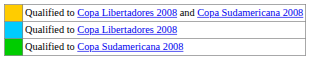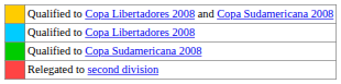 <table bgcolor="#f7f8ff" cellpadding="3" cellspacing="0" border="1" style="font-size: 95%; border: gray solid 1px; border-collapse: collapse;text-align:center;">
 <tr>
 <td style="background:#ffcc00;" width="20"></td>
 <td bgcolor="#FFFFFF" align="left">Qualified to <a href='#'>Copa Libertadores 2008</a> and <a href='#'>Copa Sudamericana 2008</a></td>
 </tr>
 <tr>
 <td style="background:#00ccff;" width="20"></td>
 <td bgcolor="#FFFFFF" align="left">Qualified to <a href='#'>Copa Libertadores 2008</a></td>
 </tr>
 <tr>
 <td style="background:#00cc00;" width="20"></td>
 <td bgcolor="#FFFFFF" align="left">Qualified to <a href='#'>Copa Sudamericana 2008</a></td>
 </tr>
+<tr>
+<td style="background:#ff4444;" width="20"></td>
+<td bgcolor="#FFFFFF" align="left">Relegated to <a href='#'>second division</a></td>
+</tr>
 </table>
